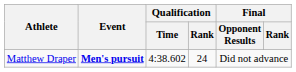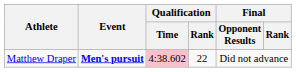 <table class="wikitable" style="font-size:90%;">
 <tr>
 <th rowspan=2>Athlete</th>
 <th rowspan=2>Event</th>
 <th colspan=2>Qualification</th>
 <th colspan=2>Final</th>
 </tr>
 <tr style="font-size:95%">
 <th>Time</th>
 <th>Rank</th>
 <th>Opponent<br>Results</th>
 <th>Rank</th>
 </tr>
 <tr align=center>
 <td align=left><a href='#'>Matthew Draper</a></td>
 <td align=left><strong><a href='#'>Men's pursuit</a></strong></td>
-<td>4:38.602</td>
-<td>24</td>
+<td style="background: pink;">4:38.602</td>
+<td>22</td>
 <td colspan=2>Did not advance</td>
 </tr>
 </table>
